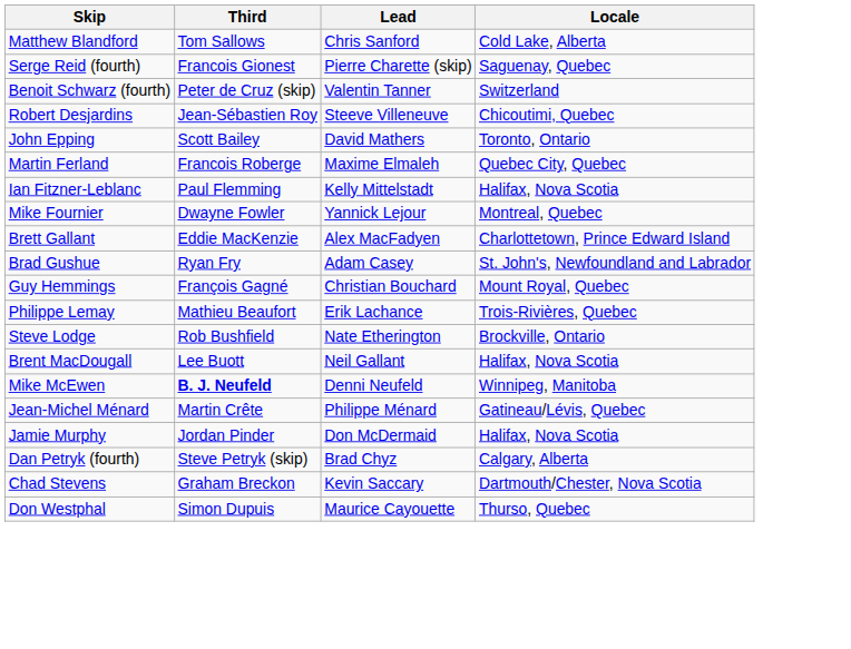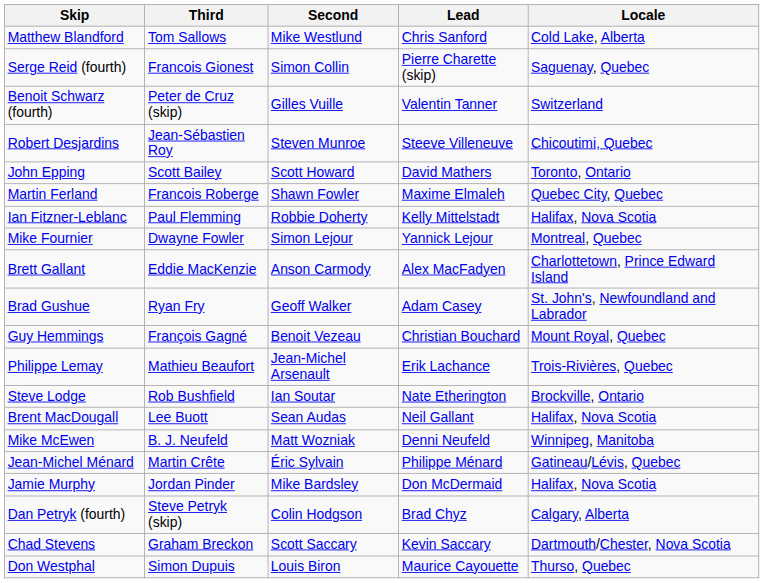 <table class=wikitable>
 <tr>
 <th>Skip</th>
 <th>Third</th>
+<th>Second</th>
 <th>Lead</th>
 <th>Locale</th>
 </tr>
 <tr>
 <td><a href='#'>Matthew Blandford</a></td>
 <td><a href='#'>Tom Sallows</a></td>
+<td><a href='#'>Mike Westlund</a></td>
 <td><a href='#'>Chris Sanford</a></td>
 <td> <a href='#'>Cold Lake</a>, <a href='#'>Alberta</a></td>
 </tr>
 <tr>
 <td><a href='#'>Serge Reid</a> (fourth)</td>
 <td><a href='#'>Francois Gionest</a></td>
+<td><a href='#'>Simon Collin</a></td>
 <td><a href='#'>Pierre Charette</a> (skip)</td>
 <td> <a href='#'>Saguenay</a>, <a href='#'>Quebec</a></td>
 </tr>
 <tr>
 <td><a href='#'>Benoit Schwarz</a> (fourth)</td>
 <td><a href='#'>Peter de Cruz</a> (skip)</td>
+<td><a href='#'>Gilles Vuille</a></td>
 <td><a href='#'>Valentin Tanner</a></td>
 <td> <a href='#'>Switzerland</a></td>
 </tr>
 <tr>
 <td><a href='#'>Robert Desjardins</a></td>
 <td><a href='#'>Jean-Sébastien Roy</a></td>
+<td><a href='#'>Steven Munroe</a></td>
 <td><a href='#'>Steeve Villeneuve</a></td>
 <td> <a href='#'>Chicoutimi, Quebec</a></td>
 </tr>
 <tr>
 <td><a href='#'>John Epping</a></td>
 <td><a href='#'>Scott Bailey</a></td>
+<td><a href='#'>Scott Howard</a></td>
 <td><a href='#'>David Mathers</a></td>
 <td> <a href='#'>Toronto</a>, <a href='#'>Ontario</a></td>
 </tr>
 <tr>
 <td><a href='#'>Martin Ferland</a></td>
 <td><a href='#'>Francois Roberge</a></td>
+<td><a href='#'>Shawn Fowler</a></td>
 <td><a href='#'>Maxime Elmaleh</a></td>
 <td> <a href='#'>Quebec City</a>, <a href='#'>Quebec</a></td>
 </tr>
 <tr>
 <td><a href='#'>Ian Fitzner-Leblanc</a></td>
 <td><a href='#'>Paul Flemming</a></td>
+<td><a href='#'>Robbie Doherty</a></td>
 <td><a href='#'>Kelly Mittelstadt</a></td>
 <td> <a href='#'>Halifax</a>, <a href='#'>Nova Scotia</a></td>
 </tr>
 <tr>
 <td><a href='#'>Mike Fournier</a></td>
 <td><a href='#'>Dwayne Fowler</a></td>
+<td><a href='#'>Simon Lejour</a></td>
 <td><a href='#'>Yannick Lejour</a></td>
 <td> <a href='#'>Montreal</a>, <a href='#'>Quebec</a></td>
 </tr>
 <tr>
 <td><a href='#'>Brett Gallant</a></td>
 <td><a href='#'>Eddie MacKenzie</a></td>
+<td><a href='#'>Anson Carmody</a></td>
 <td><a href='#'>Alex MacFadyen</a></td>
 <td> <a href='#'>Charlottetown</a>, <a href='#'>Prince Edward Island</a></td>
 </tr>
 <tr>
 <td><a href='#'>Brad Gushue</a></td>
 <td><a href='#'>Ryan Fry</a></td>
+<td><a href='#'>Geoff Walker</a></td>
 <td><a href='#'>Adam Casey</a></td>
 <td> <a href='#'>St. John's</a>, <a href='#'>Newfoundland and Labrador</a></td>
 </tr>
 <tr>
 <td><a href='#'>Guy Hemmings</a></td>
 <td><a href='#'>François Gagné</a></td>
+<td><a href='#'>Benoit Vezeau</a></td>
 <td><a href='#'>Christian Bouchard</a></td>
 <td> <a href='#'>Mount Royal</a>, <a href='#'>Quebec</a></td>
 </tr>
 <tr>
 <td><a href='#'>Philippe Lemay</a></td>
 <td><a href='#'>Mathieu Beaufort</a></td>
+<td><a href='#'>Jean-Michel Arsenault</a></td>
 <td><a href='#'>Erik Lachance</a></td>
 <td> <a href='#'>Trois-Rivières</a>, <a href='#'>Quebec</a></td>
 </tr>
 <tr>
 <td><a href='#'>Steve Lodge</a></td>
 <td><a href='#'>Rob Bushfield</a></td>
+<td><a href='#'>Ian Soutar</a></td>
 <td><a href='#'>Nate Etherington</a></td>
 <td> <a href='#'>Brockville</a>, <a href='#'>Ontario</a></td>
 </tr>
 <tr>
 <td><a href='#'>Brent MacDougall</a></td>
 <td><a href='#'>Lee Buott</a></td>
+<td><a href='#'>Sean Audas</a></td>
 <td><a href='#'>Neil Gallant</a></td>
 <td> <a href='#'>Halifax</a>, <a href='#'>Nova Scotia</a></td>
 </tr>
 <tr>
 <td><a href='#'>Mike McEwen</a></td>
-<td><strong><a href='#'>B. J. Neufeld</a></strong></td>
+<td><a href='#'>B. J. Neufeld</a></td>
+<td><a href='#'>Matt Wozniak</a></td>
 <td><a href='#'>Denni Neufeld</a></td>
 <td> <a href='#'>Winnipeg</a>, <a href='#'>Manitoba</a></td>
 </tr>
 <tr>
 <td><a href='#'>Jean-Michel Ménard</a></td>
 <td><a href='#'>Martin Crête</a></td>
+<td><a href='#'>Éric Sylvain</a></td>
 <td><a href='#'>Philippe Ménard</a></td>
 <td> <a href='#'>Gatineau</a>/<a href='#'>Lévis</a>, <a href='#'>Quebec</a></td>
 </tr>
 <tr>
 <td><a href='#'>Jamie Murphy</a></td>
 <td><a href='#'>Jordan Pinder</a></td>
+<td><a href='#'>Mike Bardsley</a></td>
 <td><a href='#'>Don McDermaid</a></td>
 <td> <a href='#'>Halifax</a>, <a href='#'>Nova Scotia</a></td>
 </tr>
 <tr>
 <td><a href='#'>Dan Petryk</a> (fourth)</td>
 <td><a href='#'>Steve Petryk</a> (skip)</td>
+<td><a href='#'>Colin Hodgson</a></td>
 <td><a href='#'>Brad Chyz</a></td>
 <td> <a href='#'>Calgary</a>, <a href='#'>Alberta</a></td>
 </tr>
 <tr>
 <td><a href='#'>Chad Stevens</a></td>
 <td><a href='#'>Graham Breckon</a></td>
+<td><a href='#'>Scott Saccary</a></td>
 <td><a href='#'>Kevin Saccary</a></td>
 <td> <a href='#'>Dartmouth</a>/<a href='#'>Chester</a>, <a href='#'>Nova Scotia</a></td>
 </tr>
 <tr>
 <td><a href='#'>Don Westphal</a></td>
 <td><a href='#'>Simon Dupuis</a></td>
+<td><a href='#'>Louis Biron</a></td>
 <td><a href='#'>Maurice Cayouette</a></td>
 <td> <a href='#'>Thurso</a>, <a href='#'>Quebec</a></td>
 </tr>
 </table>
